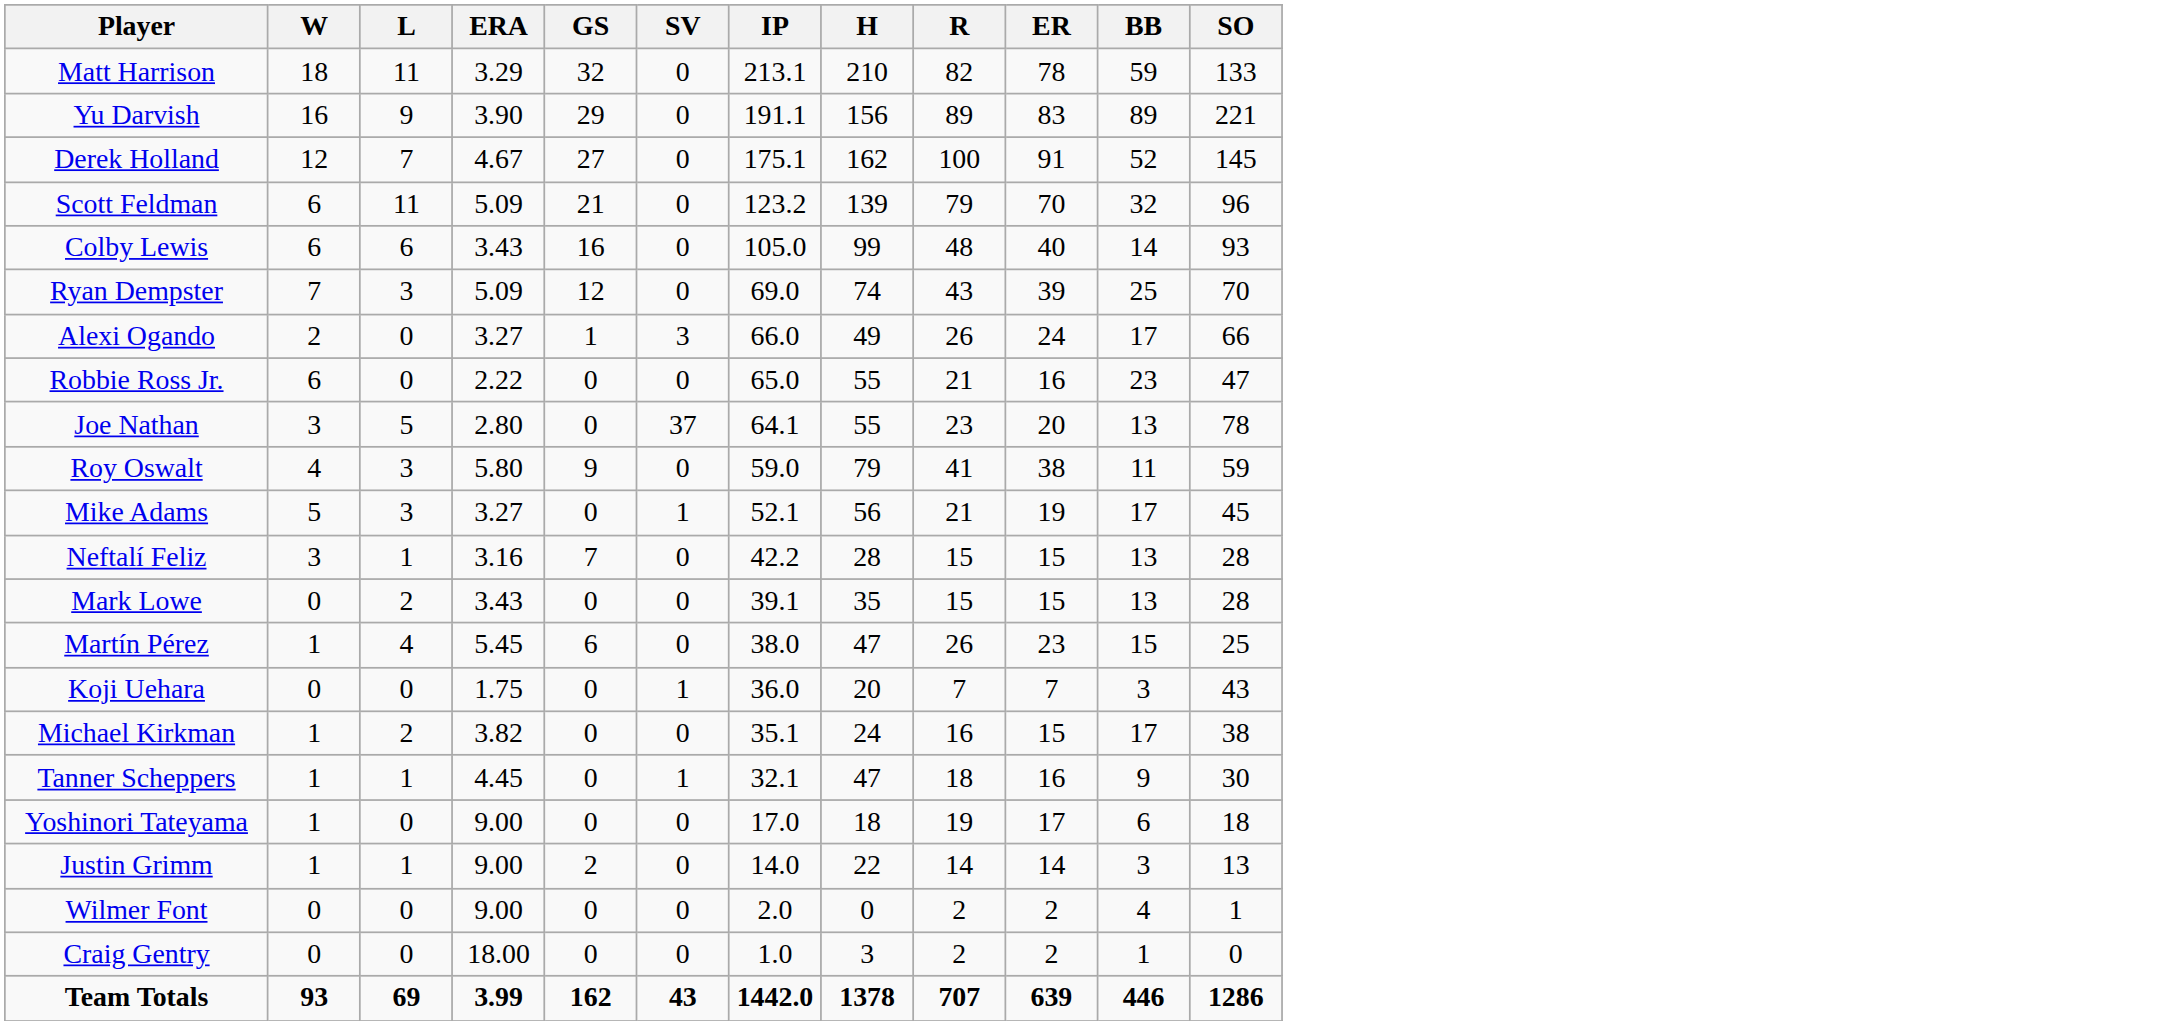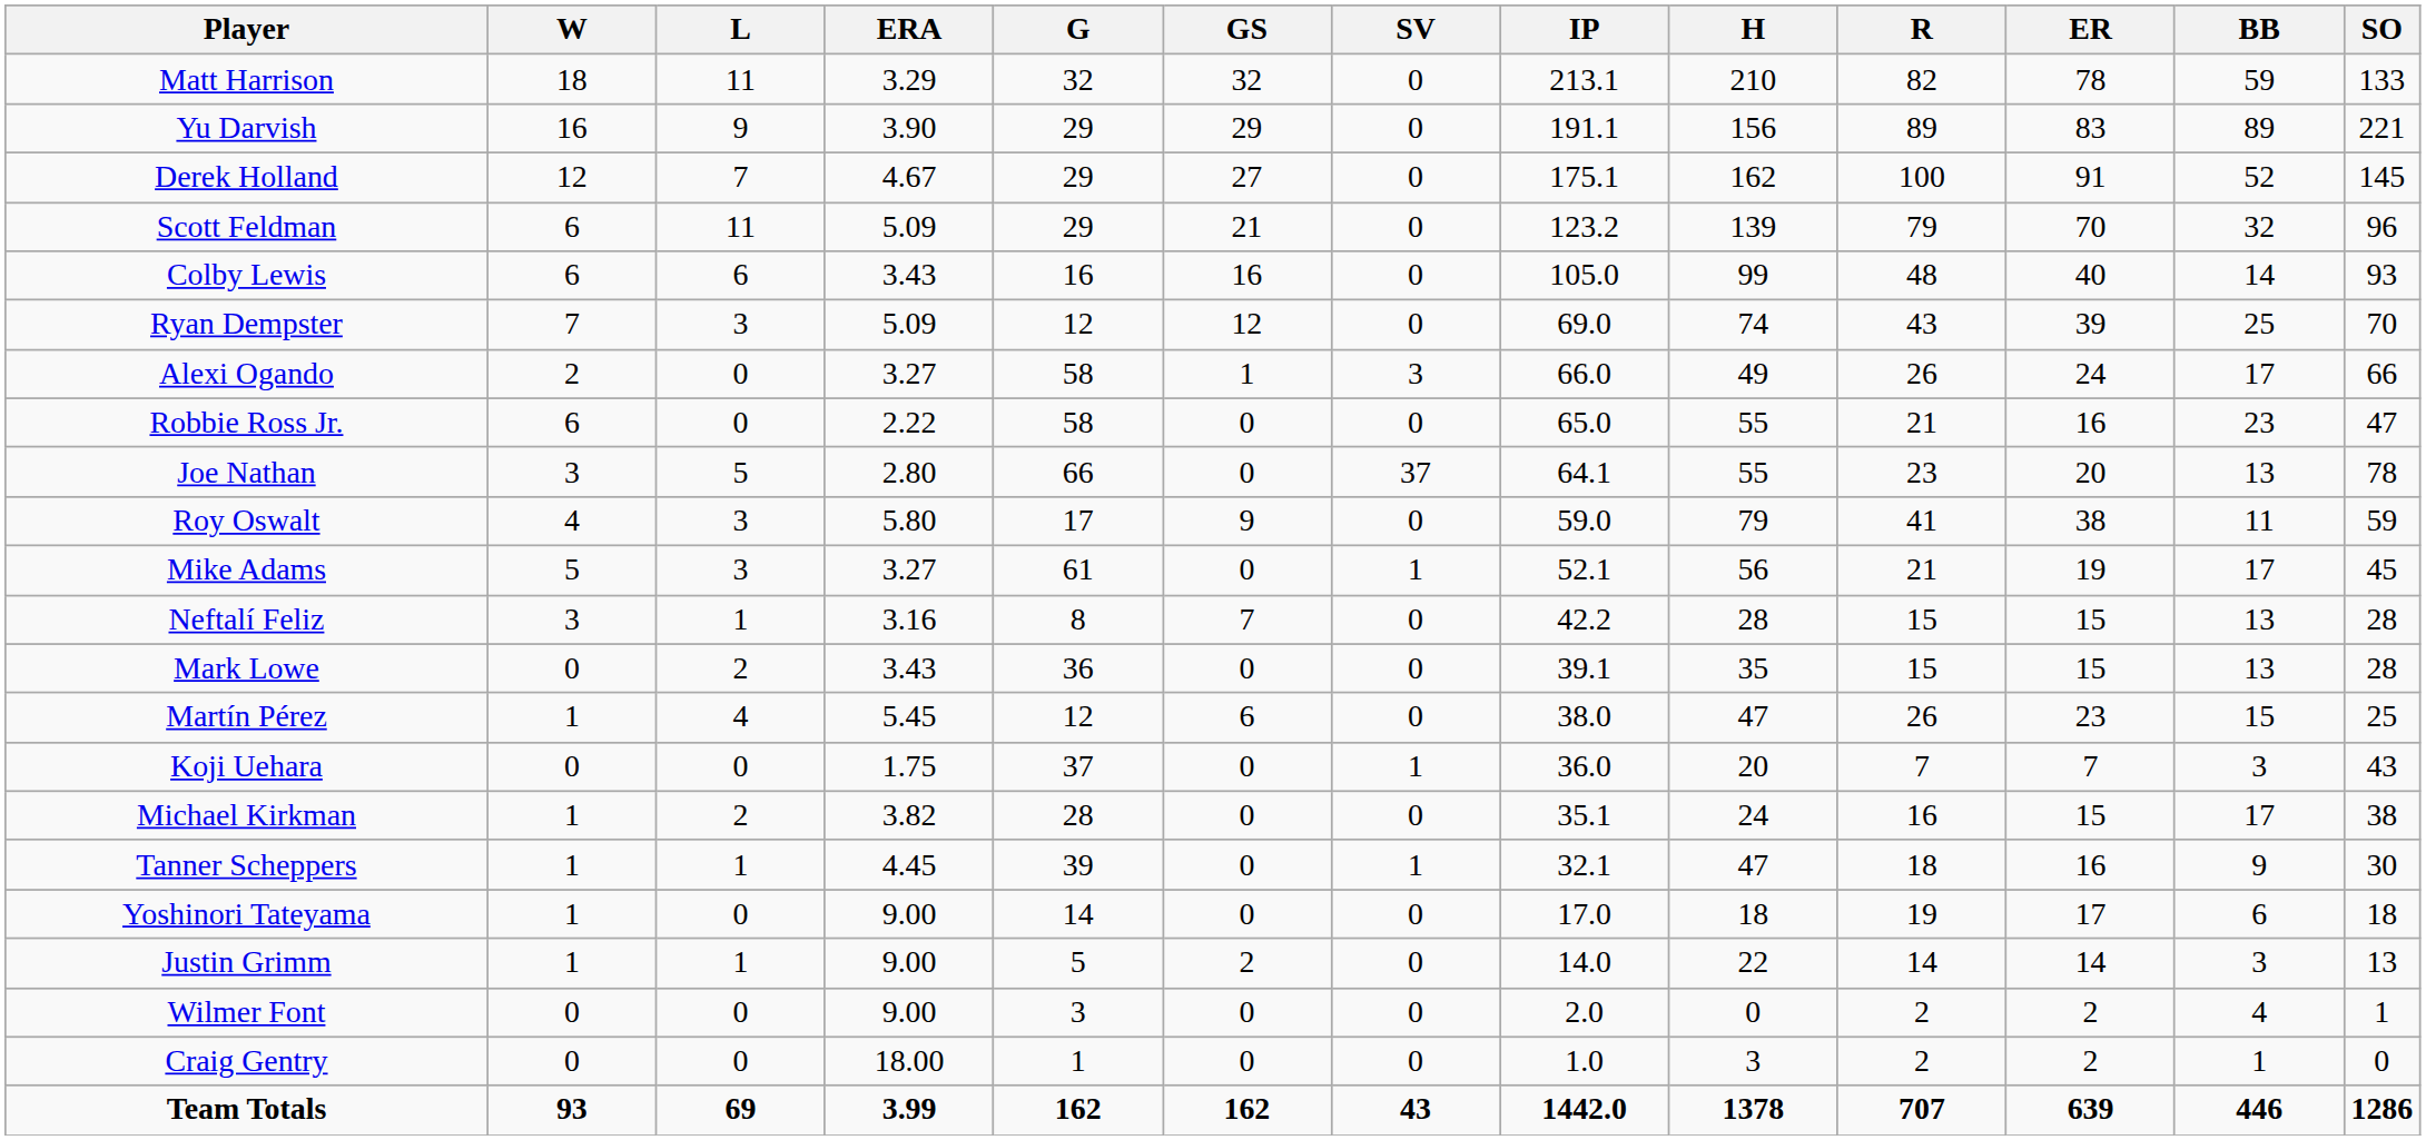 <table class=wikitable style="text-align:center">
 <tr>
 <th bgcolor=#DDDDFF; width="20%">Player</th>
 <th bgcolor=#DDDDFF; width="7%">W</th>
 <th bgcolor=#DDDDFF; width="7%">L</th>
 <th bgcolor=#DDDDFF; width="7%">ERA</th>
+<th bgcolor=#DDDDFF; width="7%">G</th>
 <th bgcolor=#DDDDFF; width="7%">GS</th>
 <th bgcolor=#DDDDFF; width="7%">SV</th>
 <th bgcolor=#DDDDFF; width="7%">IP</th>
 <th bgcolor=#DDDDFF; width="7%">H</th>
 <th bgcolor=#DDDDFF; width="7%">R</th>
 <th bgcolor=#DDDDFF; width="7%">ER</th>
 <th bgcolor=#DDDDFF; width="7%">BB</th>
 <th bgcolor=#DDDDFF; width="7%">SO</th>
 </tr>
 <tr>
 <td><a href='#'>Matt Harrison</a></td>
 <td>18</td>
 <td>11</td>
 <td>3.29</td>
 <td>32</td>
+<td>32</td>
 <td>0</td>
 <td>213.1</td>
 <td>210</td>
 <td>82</td>
 <td>78</td>
 <td>59</td>
 <td>133</td>
 </tr>
 <tr>
 <td><a href='#'>Yu Darvish</a></td>
 <td>16</td>
 <td>9</td>
 <td>3.90</td>
 <td>29</td>
+<td>29</td>
 <td>0</td>
 <td>191.1</td>
 <td>156</td>
 <td>89</td>
 <td>83</td>
 <td>89</td>
 <td>221</td>
 </tr>
 <tr>
 <td><a href='#'>Derek Holland</a></td>
 <td>12</td>
 <td>7</td>
 <td>4.67</td>
+<td>29</td>
 <td>27</td>
 <td>0</td>
 <td>175.1</td>
 <td>162</td>
 <td>100</td>
 <td>91</td>
 <td>52</td>
 <td>145</td>
 </tr>
 <tr>
 <td><a href='#'>Scott Feldman</a></td>
 <td>6</td>
 <td>11</td>
 <td>5.09</td>
+<td>29</td>
 <td>21</td>
 <td>0</td>
 <td>123.2</td>
 <td>139</td>
 <td>79</td>
 <td>70</td>
 <td>32</td>
 <td>96</td>
 </tr>
 <tr>
 <td><a href='#'>Colby Lewis</a></td>
 <td>6</td>
 <td>6</td>
 <td>3.43</td>
 <td>16</td>
+<td>16</td>
 <td>0</td>
 <td>105.0</td>
 <td>99</td>
 <td>48</td>
 <td>40</td>
 <td>14</td>
 <td>93</td>
 </tr>
 <tr>
 <td><a href='#'>Ryan Dempster</a></td>
 <td>7</td>
 <td>3</td>
 <td>5.09</td>
 <td>12</td>
+<td>12</td>
 <td>0</td>
 <td>69.0</td>
 <td>74</td>
 <td>43</td>
 <td>39</td>
 <td>25</td>
 <td>70</td>
 </tr>
 <tr>
 <td><a href='#'>Alexi Ogando</a></td>
 <td>2</td>
 <td>0</td>
 <td>3.27</td>
+<td>58</td>
 <td>1</td>
 <td>3</td>
 <td>66.0</td>
 <td>49</td>
 <td>26</td>
 <td>24</td>
 <td>17</td>
 <td>66</td>
 </tr>
 <tr>
 <td><a href='#'>Robbie Ross Jr.</a></td>
 <td>6</td>
 <td>0</td>
 <td>2.22</td>
+<td>58</td>
 <td>0</td>
 <td>0</td>
 <td>65.0</td>
 <td>55</td>
 <td>21</td>
 <td>16</td>
 <td>23</td>
 <td>47</td>
 </tr>
 <tr>
 <td><a href='#'>Joe Nathan</a></td>
 <td>3</td>
 <td>5</td>
 <td>2.80</td>
+<td>66</td>
 <td>0</td>
 <td>37</td>
 <td>64.1</td>
 <td>55</td>
 <td>23</td>
 <td>20</td>
 <td>13</td>
 <td>78</td>
 </tr>
 <tr>
 <td><a href='#'>Roy Oswalt</a></td>
 <td>4</td>
 <td>3</td>
 <td>5.80</td>
+<td>17</td>
 <td>9</td>
 <td>0</td>
 <td>59.0</td>
 <td>79</td>
 <td>41</td>
 <td>38</td>
 <td>11</td>
 <td>59</td>
 </tr>
 <tr>
 <td><a href='#'>Mike Adams</a></td>
 <td>5</td>
 <td>3</td>
 <td>3.27</td>
+<td>61</td>
 <td>0</td>
 <td>1</td>
 <td>52.1</td>
 <td>56</td>
 <td>21</td>
 <td>19</td>
 <td>17</td>
 <td>45</td>
 </tr>
 <tr>
 <td><a href='#'>Neftalí Feliz</a></td>
 <td>3</td>
 <td>1</td>
 <td>3.16</td>
+<td>8</td>
 <td>7</td>
 <td>0</td>
 <td>42.2</td>
 <td>28</td>
 <td>15</td>
 <td>15</td>
 <td>13</td>
 <td>28</td>
 </tr>
 <tr>
 <td><a href='#'>Mark Lowe</a></td>
 <td>0</td>
 <td>2</td>
 <td>3.43</td>
+<td>36</td>
 <td>0</td>
 <td>0</td>
 <td>39.1</td>
 <td>35</td>
 <td>15</td>
 <td>15</td>
 <td>13</td>
 <td>28</td>
 </tr>
 <tr>
 <td><a href='#'>Martín Pérez</a></td>
 <td>1</td>
 <td>4</td>
 <td>5.45</td>
+<td>12</td>
 <td>6</td>
 <td>0</td>
 <td>38.0</td>
 <td>47</td>
 <td>26</td>
 <td>23</td>
 <td>15</td>
 <td>25</td>
 </tr>
 <tr>
 <td><a href='#'>Koji Uehara</a></td>
 <td>0</td>
 <td>0</td>
 <td>1.75</td>
+<td>37</td>
 <td>0</td>
 <td>1</td>
 <td>36.0</td>
 <td>20</td>
 <td>7</td>
 <td>7</td>
 <td>3</td>
 <td>43</td>
 </tr>
 <tr>
 <td><a href='#'>Michael Kirkman</a></td>
 <td>1</td>
 <td>2</td>
 <td>3.82</td>
+<td>28</td>
 <td>0</td>
 <td>0</td>
 <td>35.1</td>
 <td>24</td>
 <td>16</td>
 <td>15</td>
 <td>17</td>
 <td>38</td>
 </tr>
 <tr>
 <td><a href='#'>Tanner Scheppers</a></td>
 <td>1</td>
 <td>1</td>
 <td>4.45</td>
+<td>39</td>
 <td>0</td>
 <td>1</td>
 <td>32.1</td>
 <td>47</td>
 <td>18</td>
 <td>16</td>
 <td>9</td>
 <td>30</td>
 </tr>
 <tr>
 <td><a href='#'>Yoshinori Tateyama</a></td>
 <td>1</td>
 <td>0</td>
 <td>9.00</td>
+<td>14</td>
 <td>0</td>
 <td>0</td>
 <td>17.0</td>
 <td>18</td>
 <td>19</td>
 <td>17</td>
 <td>6</td>
 <td>18</td>
 </tr>
 <tr>
 <td><a href='#'>Justin Grimm</a></td>
 <td>1</td>
 <td>1</td>
 <td>9.00</td>
+<td>5</td>
 <td>2</td>
 <td>0</td>
 <td>14.0</td>
 <td>22</td>
 <td>14</td>
 <td>14</td>
 <td>3</td>
 <td>13</td>
 </tr>
 <tr>
 <td><a href='#'>Wilmer Font</a></td>
 <td>0</td>
 <td>0</td>
 <td>9.00</td>
+<td>3</td>
 <td>0</td>
 <td>0</td>
 <td>2.0</td>
 <td>0</td>
 <td>2</td>
 <td>2</td>
 <td>4</td>
 <td>1</td>
 </tr>
 <tr>
 <td><a href='#'>Craig Gentry</a></td>
 <td>0</td>
 <td>0</td>
 <td>18.00</td>
+<td>1</td>
 <td>0</td>
 <td>0</td>
 <td>1.0</td>
 <td>3</td>
 <td>2</td>
 <td>2</td>
 <td>1</td>
 <td>0</td>
 </tr>
 <tr>
 <td><strong>Team Totals</strong></td>
 <td><strong>93</strong></td>
 <td><strong>69</strong></td>
 <td><strong>3.99</strong></td>
 <td><strong>162</strong></td>
+<td><strong>162</strong></td>
 <td><strong>43</strong></td>
 <td><strong>1442.0</strong></td>
 <td><strong>1378</strong></td>
 <td><strong>707</strong></td>
 <td><strong>639</strong></td>
 <td><strong>446</strong></td>
 <td><strong>1286</strong></td>
 </tr>
 </table>
